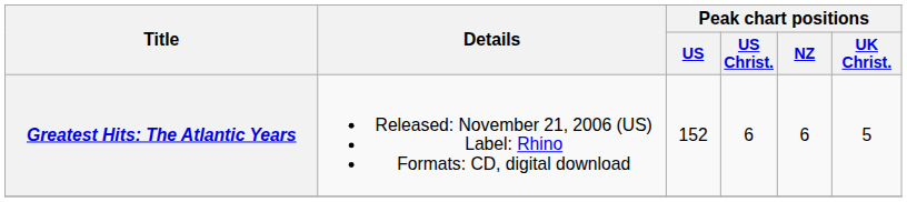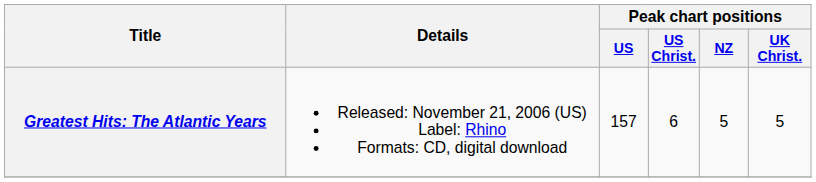 <table class="wikitable plainrowheaders" style="text-align:center;">
 <tr>
 <th scope="col" rowspan="2" style="width:17.5em;">Title</th>
 <th scope="col" rowspan="2" style="width:19.5em;">Details</th>
 <th scope="col" colspan="4">Peak chart positions</th>
 </tr>
 <tr>
 <th scope="col" style="width:3em;font-size:90%;"><a href='#'>US</a><br></th>
 <th scope="col" style="width:3em;font-size:90%;"><a href='#'>US<br>Christ.</a><br></th>
 <th scope="col" style="width:3em;font-size:90%;"><a href='#'>NZ</a><br></th>
 <th scope="col" style="width:4em;font-size:90%;"><a href='#'>UK<br>Christ.</a><br></th>
 </tr>
 <tr>
 <th scope="row"><em><a href='#'>Greatest Hits: The Atlantic Years</a></em></th>
 <td><br><ul><li>Released: November 21, 2006 <span>(US)</span></li><li>Label: <a href='#'>Rhino</a></li><li>Formats: CD, digital download</li></ul></td>
-<td>152</td>
+<td>157</td>
 <td>6</td>
-<td>6</td>
+<td>5</td>
 <td>5</td>
 </tr>
 <tr>
 </tr>
 </table>
